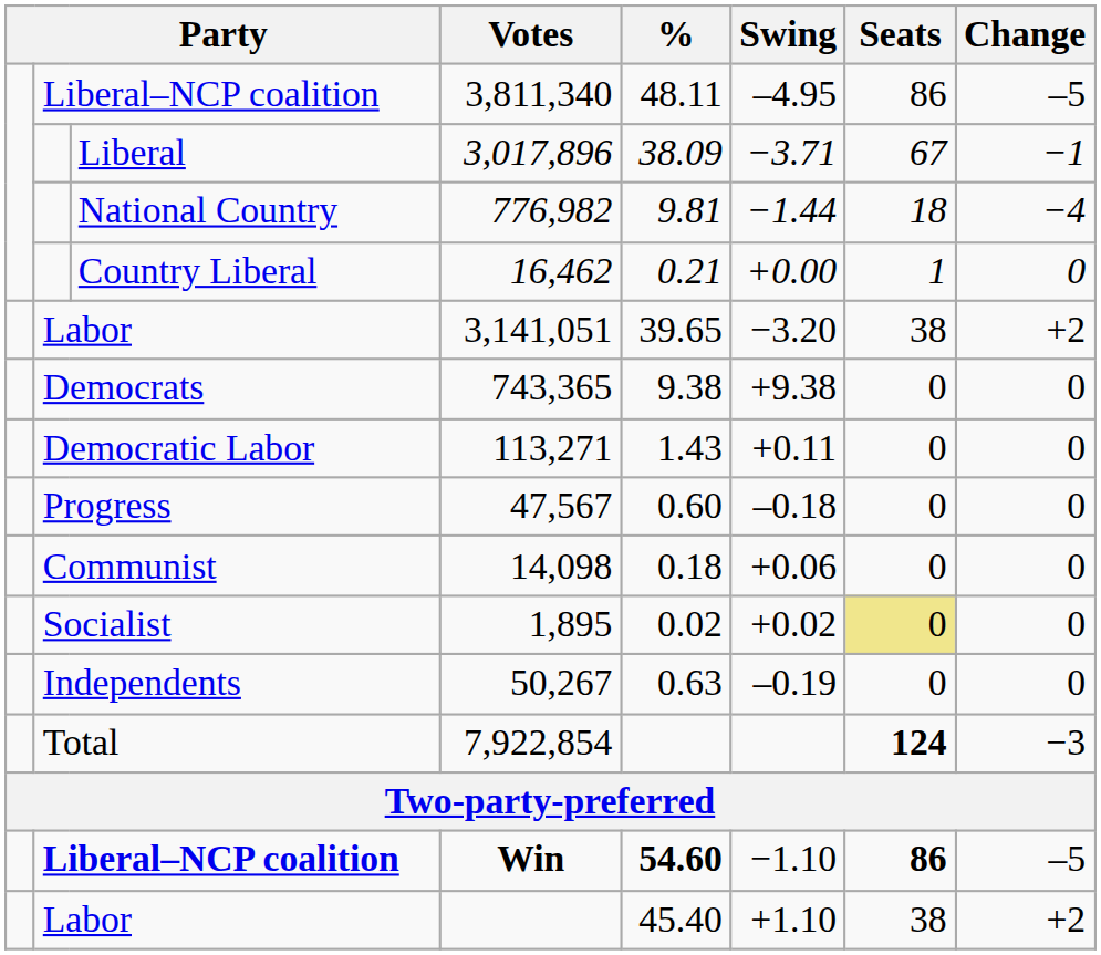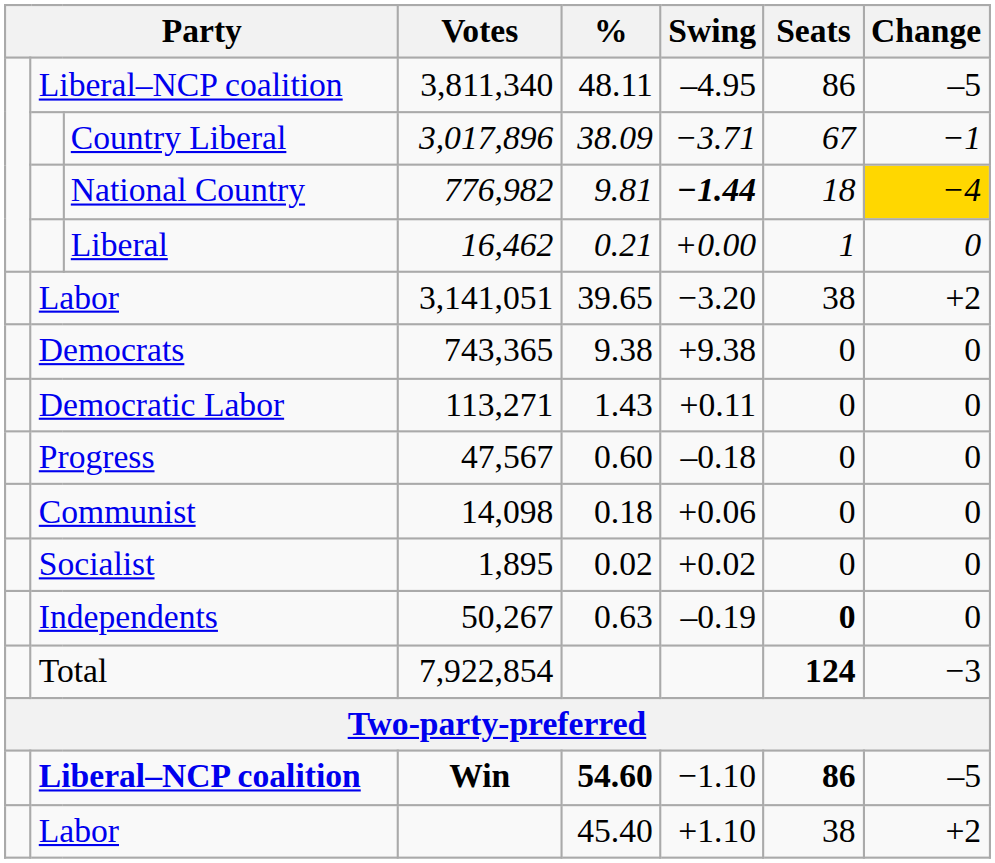 <table class="wikitable">
 <tr>
 <th colspan=3 style="width:180px">Party</th>
 <th style="width:70px">Votes</th>
 <th style="width:40px">%</th>
 <th style="width:40px">Swing</th>
 <th style="width:40px">Seats</th>
 <th style="width:40px">Change</th>
 </tr>
 <tr>
 <td rowspan=4> </td>
 <td colspan=2><a href='#'>Liberal–NCP coalition</a></td>
 <td align=right>3,811,340</td>
 <td align=right>48.11</td>
 <td align=right>–4.95</td>
 <td align=right>86</td>
 <td align=right>–5</td>
 </tr>
 <tr>
 <td> </td>
-<td><a href='#'>Liberal</a></td>
+<td><a href='#'>Country Liberal</a></td>
 <td align=right><em>3,017,896</em></td>
 <td align=right><em>38.09</em></td>
 <td align=right><em>−3.71</em></td>
 <td align=right><em>67</em></td>
 <td align=right><em>−1</em></td>
 </tr>
 <tr>
 <td> </td>
 <td><a href='#'>National Country</a></td>
 <td align=right><em>776,982</em></td>
 <td align=right><em>9.81</em></td>
-<td align=right><em>−1.44</em></td>
+<td align=right><strong><em>−1.44</em></strong></td>
 <td align=right><em>18</em></td>
-<td align=right><em>−4</em></td>
+<td align=right style="background: gold;"><em>−4</em></td>
 </tr>
 <tr>
 <td> </td>
-<td><a href='#'>Country Liberal</a></td>
+<td><a href='#'>Liberal</a></td>
 <td align=right><em>16,462</em></td>
 <td align=right><em>0.21</em></td>
 <td align=right><em>+0.00</em></td>
 <td align=right><em>1</em></td>
 <td align=right><em>0</em></td>
 </tr>
 <tr>
 <td> </td>
 <td colspan=2><a href='#'>Labor</a></td>
 <td align=right>3,141,051</td>
 <td align=right>39.65</td>
 <td align=right>−3.20</td>
 <td align=right>38</td>
 <td align=right>+2</td>
 </tr>
 <tr>
 <td> </td>
 <td colspan=2><a href='#'>Democrats</a></td>
 <td align=right>743,365</td>
 <td align=right>9.38</td>
 <td align=right>+9.38</td>
 <td align=right>0</td>
 <td align=right>0</td>
 </tr>
 <tr>
 <td> </td>
 <td colspan=2><a href='#'>Democratic Labor</a></td>
 <td align=right>113,271</td>
 <td align=right>1.43</td>
 <td align=right>+0.11</td>
 <td align=right>0</td>
 <td align=right>0</td>
 </tr>
 <tr>
 <td> </td>
 <td colspan=2><a href='#'>Progress</a></td>
 <td align=right>47,567</td>
 <td align=right>0.60</td>
 <td align=right>–0.18</td>
 <td align=right>0</td>
 <td align=right>0</td>
 </tr>
 <tr>
 <td> </td>
 <td colspan=2><a href='#'>Communist</a></td>
 <td align=right>14,098</td>
 <td align=right>0.18</td>
 <td align=right>+0.06</td>
 <td align=right>0</td>
 <td align=right>0</td>
 </tr>
 <tr>
 <td> </td>
 <td colspan=2><a href='#'>Socialist</a></td>
 <td align=right>1,895</td>
 <td align=right>0.02</td>
 <td align=right>+0.02</td>
-<td align=right style="background: khaki;">0</td>
+<td align=right>0</td>
 <td align=right>0</td>
 </tr>
 <tr>
 <td> </td>
 <td colspan=2><a href='#'>Independents</a></td>
 <td align=right>50,267</td>
 <td align=right>0.63</td>
 <td align=right>–0.19</td>
-<td align=right>0</td>
+<td align=right><strong>0</strong></td>
 <td align=right>0</td>
 </tr>
 <tr>
 <td> </td>
 <td colspan=2>Total</td>
 <td align=right>7,922,854</td>
 <td align=right> </td>
 <td align=right> </td>
 <td align=right><strong>124</strong></td>
 <td align=right>−3</td>
 </tr>
 <tr>
 <th colspan=8 align=center><a href='#'>Two-party-preferred</a> </th>
 </tr>
 <tr>
 <td> </td>
 <td colspan=2><strong><a href='#'>Liberal–NCP coalition</a></strong></td>
 <td align=center><strong>Win</strong></td>
 <td align=right><strong>54.60</strong></td>
 <td align=right>−1.10</td>
 <td align=right><strong>86</strong></td>
 <td align=right>–5</td>
 </tr>
 <tr>
 <td> </td>
 <td colspan=2><a href='#'>Labor</a></td>
 <td align=right> </td>
 <td align=right>45.40</td>
 <td align=right>+1.10</td>
 <td align=right>38</td>
 <td align=right>+2</td>
 </tr>
 </table>
